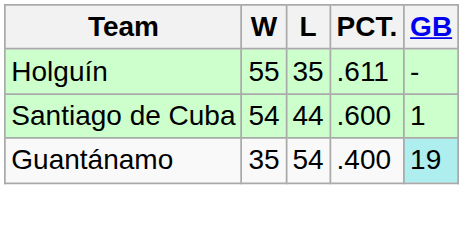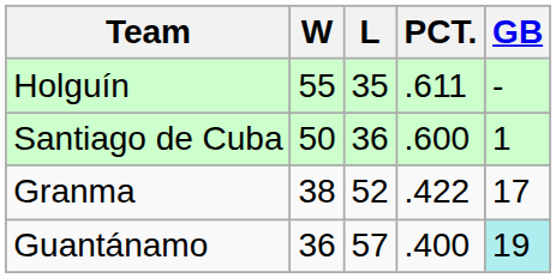 <table class="wikitable">
 <tr>
 <th>Team</th>
 <th>W</th>
 <th>L</th>
 <th>PCT.</th>
 <th><a href='#'>GB</a></th>
 </tr>
 <tr style="background-color:#ccffcc;">
 <td>Holguín</td>
 <td>55</td>
 <td>35</td>
 <td>.611</td>
 <td>-</td>
 </tr>
 <tr style="background-color:#ccffcc;">
 <td>Santiago de Cuba</td>
-<td>54</td>
-<td>44</td>
+<td>50</td>
+<td>36</td>
 <td>.600</td>
 <td>1</td>
 </tr>
 <tr>
+<td>Granma</td>
+<td>38</td>
+<td>52</td>
+<td>.422</td>
+<td>17</td>
+</tr>
+<tr>
 <td>Guantánamo</td>
-<td>35</td>
-<td>54</td>
+<td>36</td>
+<td>57</td>
 <td>.400</td>
 <td style="background: paleturquoise;">19</td>
 </tr>
 </table>
